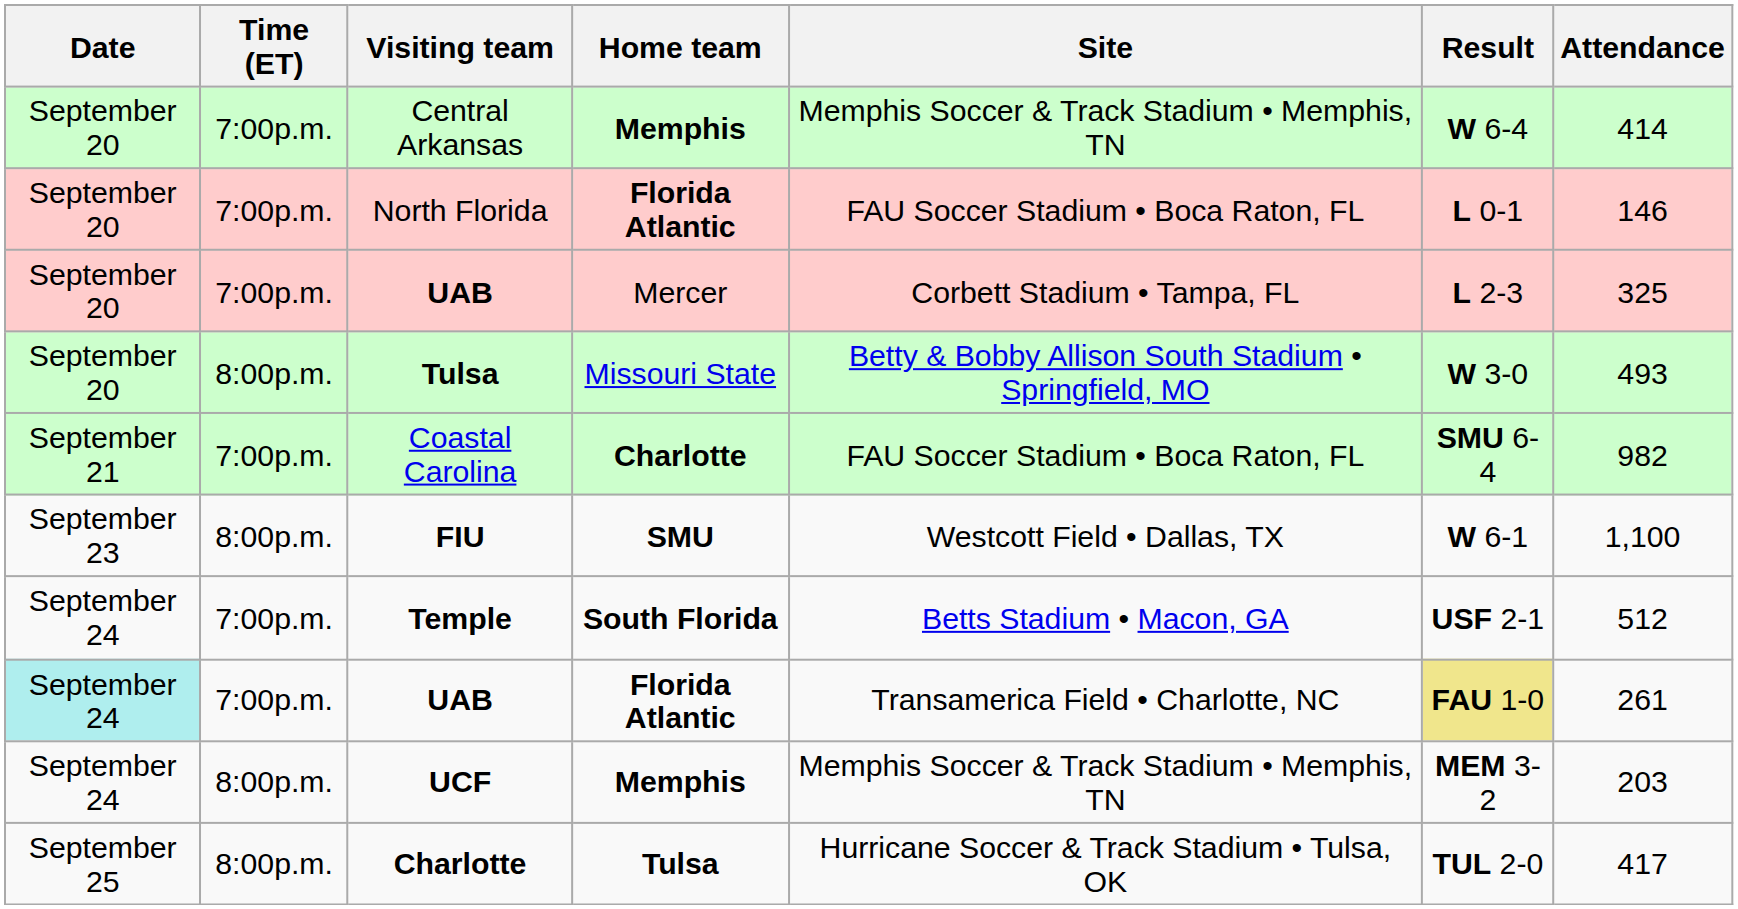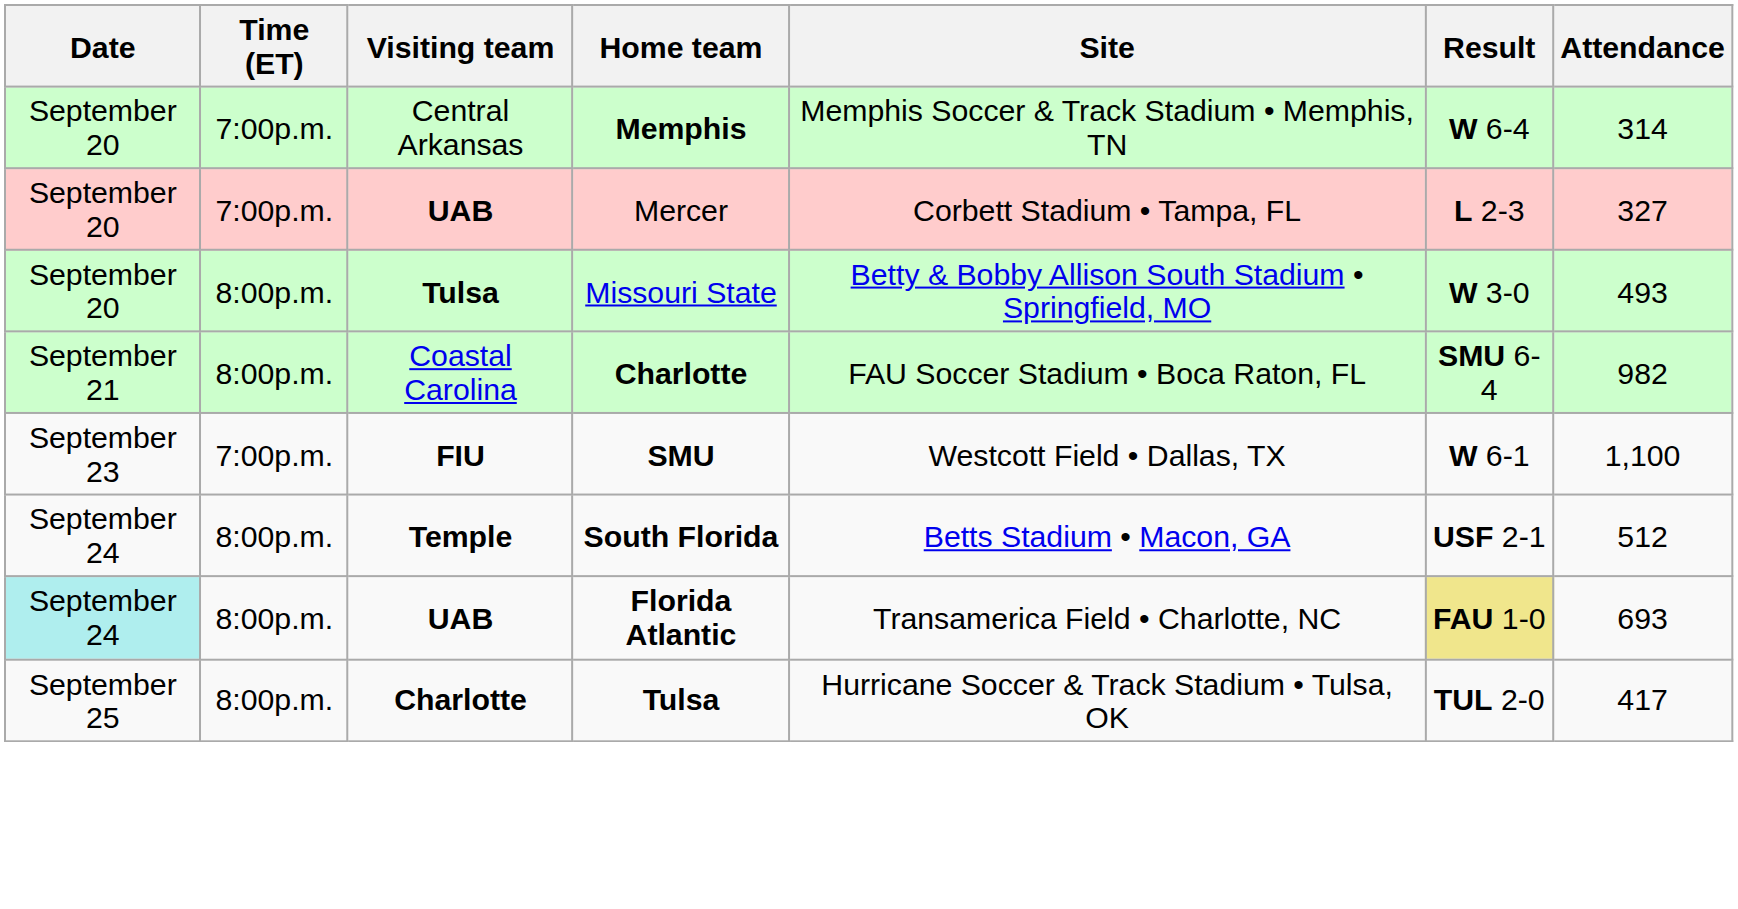 <table class="wikitable" style="font-size:95%; text-align: center;">
 <tr>
 <th>Date</th>
 <th>Time (ET)</th>
 <th>Visiting team</th>
 <th>Home team</th>
 <th>Site</th>
 <th>Result</th>
 <th>Attendance</th>
 </tr>
 <tr style="background:#cfc;">
 <td>September 20</td>
 <td>7:00p.m.</td>
 <td>Central Arkansas</td>
 <td><strong>Memphis</strong></td>
 <td>Memphis Soccer & Track Stadium • Memphis, TN</td>
 <td><strong>W</strong> 6-4</td>
-<td>414</td>
-</tr>
-<tr style="background:#fcc;">
-<td>September 20</td>
-<td>7:00p.m.</td>
-<td>North Florida</td>
-<td><strong>Florida Atlantic</strong></td>
-<td>FAU Soccer Stadium • Boca Raton, FL</td>
-<td><strong>L</strong> 0-1</td>
-<td>146</td>
+<td>314</td>
 </tr>
 <tr style="background:#fcc;">
 <td>September 20</td>
 <td>7:00p.m.</td>
 <td><strong>UAB</strong></td>
 <td>Mercer</td>
 <td>Corbett Stadium • Tampa, FL</td>
 <td><strong>L</strong> 2-3</td>
-<td>325</td>
+<td>327</td>
 </tr>
 <tr style="background:#cfc;">
 <td>September 20</td>
 <td>8:00p.m.</td>
 <td><strong>Tulsa</strong></td>
 <td><a href='#'>Missouri State</a></td>
 <td><a href='#'>Betty & Bobby Allison South Stadium</a> • <a href='#'>Springfield, MO</a></td>
 <td><strong>W</strong> 3-0</td>
 <td>493</td>
 </tr>
 <tr style="background:#cfc;">
 <td>September 21</td>
-<td>7:00p.m.</td>
+<td>8:00p.m.</td>
 <td><a href='#'>Coastal Carolina</a></td>
 <td><strong>Charlotte</strong></td>
 <td>FAU Soccer Stadium • Boca Raton, FL</td>
 <td><strong>SMU</strong> 6-4</td>
 <td>982</td>
 </tr>
 <tr>
 <td>September 23</td>
-<td>8:00p.m.</td>
+<td>7:00p.m.</td>
 <td><strong>FIU</strong></td>
 <td><strong>SMU</strong></td>
 <td>Westcott Field • Dallas, TX</td>
 <td><strong>W</strong> 6-1</td>
 <td>1,100</td>
 </tr>
 <tr>
 <td>September 24</td>
-<td>7:00p.m.</td>
+<td>8:00p.m.</td>
 <td><strong>Temple</strong></td>
 <td><strong>South Florida</strong></td>
 <td><a href='#'>Betts Stadium</a> • <a href='#'>Macon, GA</a></td>
 <td><strong>USF</strong> 2-1</td>
 <td>512</td>
 </tr>
 <tr>
 <td style="background: paleturquoise;">September 24</td>
-<td>7:00p.m.</td>
+<td>8:00p.m.</td>
 <td><strong>UAB</strong></td>
 <td><strong>Florida Atlantic</strong></td>
 <td>Transamerica Field • Charlotte, NC</td>
 <td style="background: khaki;"><strong>FAU</strong> 1-0</td>
-<td>261</td>
-</tr>
-<tr>
-<td>September 24</td>
-<td>8:00p.m.</td>
-<td><strong>UCF</strong></td>
-<td><strong>Memphis</strong></td>
-<td>Memphis Soccer & Track Stadium • Memphis, TN</td>
-<td><strong>MEM</strong> 3-2</td>
-<td>203</td>
+<td>693</td>
 </tr>
 <tr>
 <td>September 25</td>
 <td>8:00p.m.</td>
 <td><strong>Charlotte</strong></td>
 <td><strong>Tulsa</strong></td>
 <td>Hurricane Soccer & Track Stadium • Tulsa, OK</td>
 <td><strong>TUL</strong> 2-0</td>
 <td>417</td>
 </tr>
 </table>
